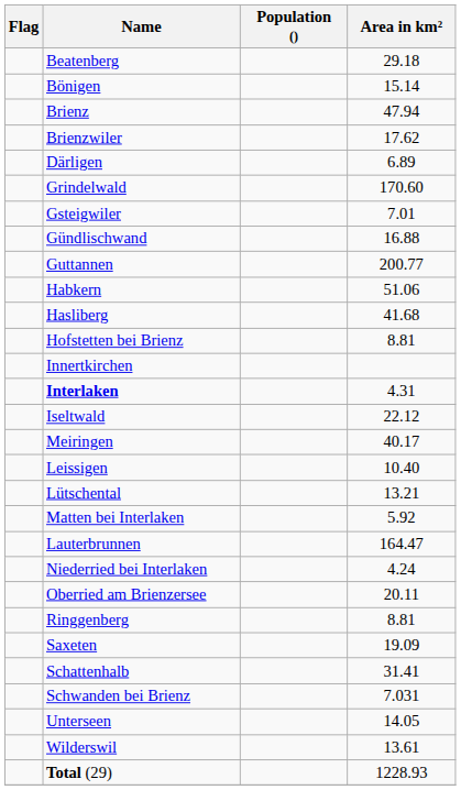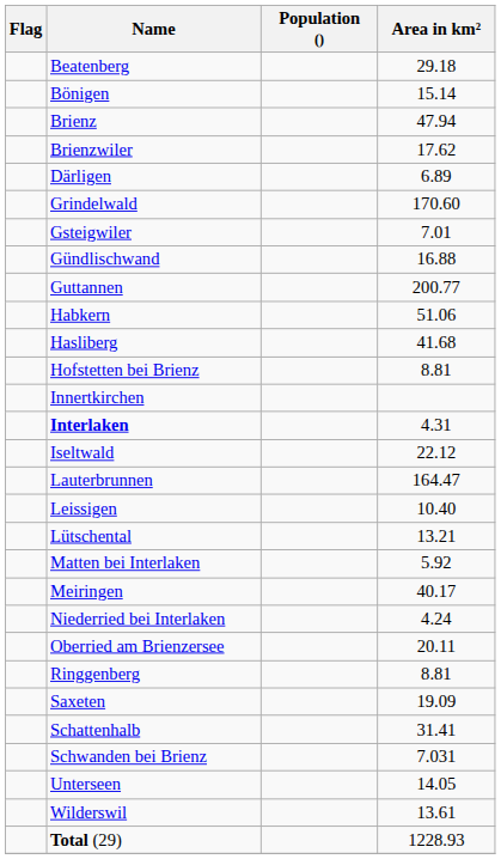 <table class="wikitable">
 <tr>
 <th>Flag</th>
 <th width="190">Name</th>
 <th width="100">Population<br><small>()</small></th>
 <th width="100">Area in km²</th>
 </tr>
 <tr>
 <td align="center"></td>
 <td><a href='#'>Beatenberg</a></td>
 <td align="center"></td>
 <td align="center">29.18</td>
 </tr>
 <tr>
 <td align="center"></td>
 <td><a href='#'>Bönigen</a></td>
 <td align="center"></td>
 <td align="center">15.14</td>
 </tr>
 <tr>
 <td align="center"></td>
 <td><a href='#'>Brienz</a></td>
 <td align="center"></td>
 <td align="center">47.94</td>
 </tr>
 <tr>
 <td align="center"></td>
 <td><a href='#'>Brienzwiler</a></td>
 <td align="center"></td>
 <td align="center">17.62</td>
 </tr>
 <tr>
 <td align="center"></td>
 <td><a href='#'>Därligen</a></td>
 <td align="center"></td>
 <td align="center">6.89</td>
 </tr>
 <tr>
 <td align="center"></td>
 <td><a href='#'>Grindelwald</a></td>
 <td align="center"></td>
 <td align="center">170.60</td>
 </tr>
 <tr>
 <td align="center"></td>
 <td><a href='#'>Gsteigwiler</a></td>
 <td align="center"></td>
 <td align="center">7.01</td>
 </tr>
 <tr>
 <td align="center"></td>
 <td><a href='#'>Gündlischwand</a></td>
 <td align="center"></td>
 <td align="center">16.88</td>
 </tr>
 <tr>
 <td align="center"></td>
 <td><a href='#'>Guttannen</a></td>
 <td align="center"></td>
 <td align="center">200.77</td>
 </tr>
 <tr>
 <td align="center"></td>
 <td><a href='#'>Habkern</a></td>
 <td align="center"></td>
 <td align="center">51.06</td>
 </tr>
 <tr>
 <td align="center"></td>
 <td><a href='#'>Hasliberg</a></td>
 <td align="center"></td>
 <td align="center">41.68</td>
 </tr>
 <tr>
 <td align="center"></td>
 <td><a href='#'>Hofstetten bei Brienz</a></td>
 <td align="center"></td>
 <td align="center">8.81</td>
 </tr>
 <tr>
 <td align="center"></td>
 <td><a href='#'>Innertkirchen</a></td>
 <td align="center"></td>
 <td align="center"></td>
 </tr>
 <tr>
 <td align="center"></td>
 <td><strong><a href='#'>Interlaken</a></strong></td>
 <td align="center"></td>
 <td align="center">4.31</td>
 </tr>
 <tr>
 <td align="center"></td>
 <td><a href='#'>Iseltwald</a></td>
 <td align="center"></td>
 <td align="center">22.12</td>
 </tr>
 <tr>
 <td align="center"></td>
-<td><a href='#'>Meiringen</a></td>
+<td><a href='#'>Lauterbrunnen</a></td>
 <td align="center"></td>
-<td align="center">40.17</td>
+<td align="center">164.47</td>
 </tr>
 <tr>
 <td align="center"></td>
 <td><a href='#'>Leissigen</a></td>
 <td align="center"></td>
 <td align="center">10.40</td>
 </tr>
 <tr>
 <td align="center"></td>
 <td><a href='#'>Lütschental</a></td>
 <td align="center"></td>
 <td align="center">13.21</td>
 </tr>
 <tr>
 <td align="center"></td>
 <td><a href='#'>Matten bei Interlaken</a></td>
 <td align="center"></td>
 <td align="center">5.92</td>
 </tr>
 <tr>
 <td align="center"></td>
-<td><a href='#'>Lauterbrunnen</a></td>
+<td><a href='#'>Meiringen</a></td>
 <td align="center"></td>
-<td align="center">164.47</td>
+<td align="center">40.17</td>
 </tr>
 <tr>
 <td align="center"></td>
 <td><a href='#'>Niederried bei Interlaken</a></td>
 <td align="center"></td>
 <td align="center">4.24</td>
 </tr>
 <tr>
 <td align="center"></td>
 <td><a href='#'>Oberried am Brienzersee</a></td>
 <td align="center"></td>
 <td align="center">20.11</td>
 </tr>
 <tr>
 <td align="center"></td>
 <td><a href='#'>Ringgenberg</a></td>
 <td align="center"></td>
 <td align="center">8.81</td>
 </tr>
 <tr>
 <td align="center"></td>
 <td><a href='#'>Saxeten</a></td>
 <td align="center"></td>
 <td align="center">19.09</td>
 </tr>
 <tr>
 <td align="center"></td>
 <td><a href='#'>Schattenhalb</a></td>
 <td align="center"></td>
 <td align="center">31.41</td>
 </tr>
 <tr>
 <td align="center"></td>
 <td><a href='#'>Schwanden bei Brienz</a></td>
 <td align="center"></td>
 <td align="center">7.031</td>
 </tr>
 <tr>
 <td align="center"></td>
 <td><a href='#'>Unterseen</a></td>
 <td align="center"></td>
 <td align="center">14.05</td>
 </tr>
 <tr>
 <td align="center"></td>
 <td><a href='#'>Wilderswil</a></td>
 <td align="center"></td>
 <td align="center">13.61</td>
 </tr>
 <tr>
 <td></td>
 <td><strong>Total</strong> (29)</td>
 <td align="center"></td>
 <td align="center">1228.93</td>
 </tr>
 <tr>
 </tr>
 </table>
